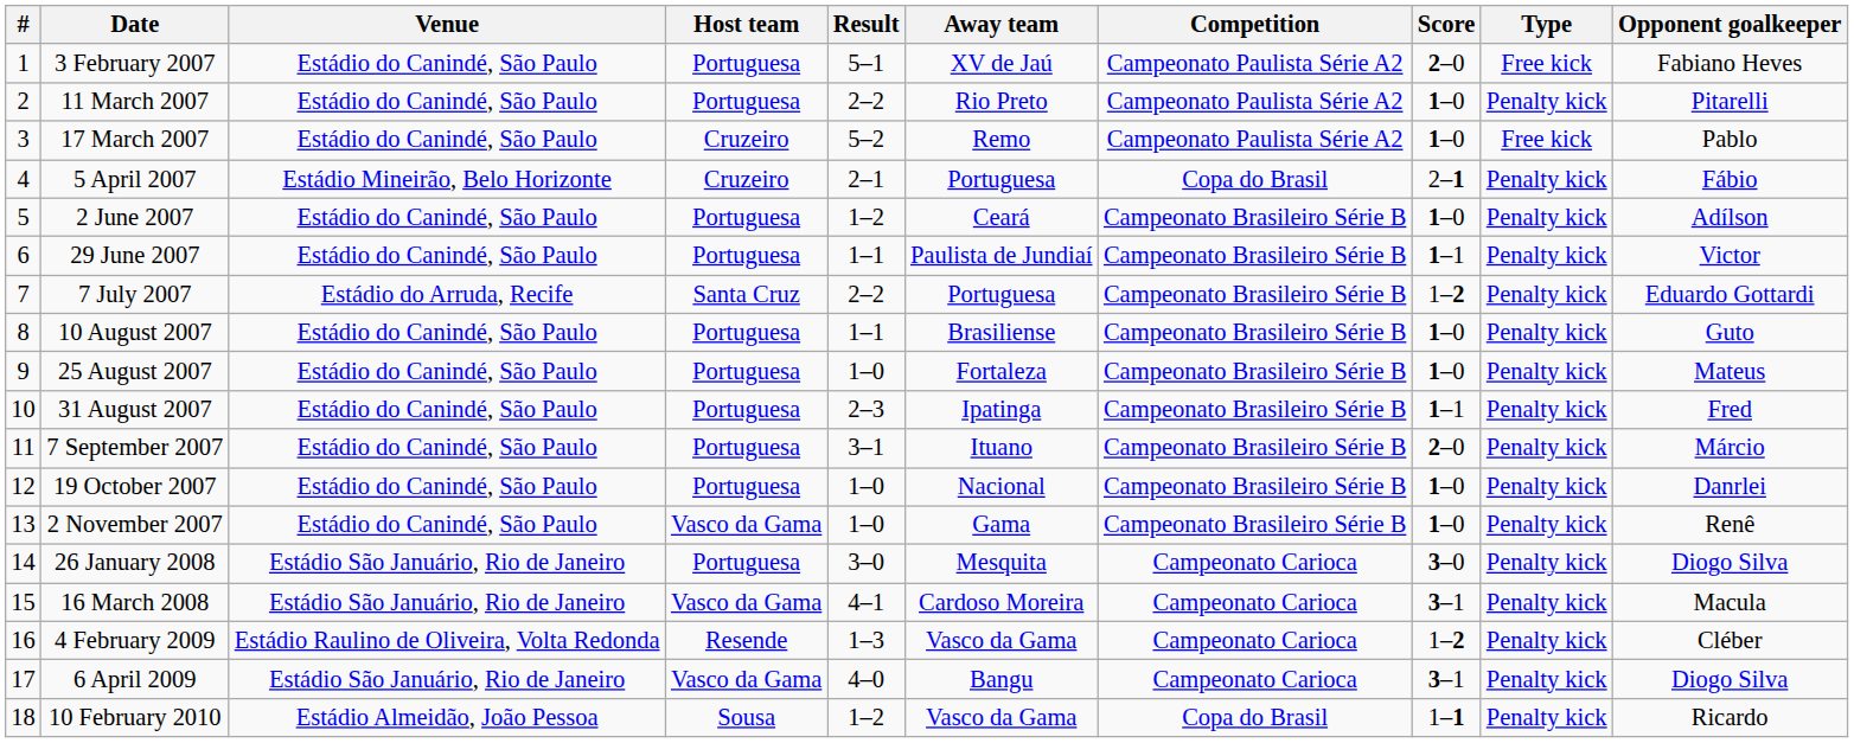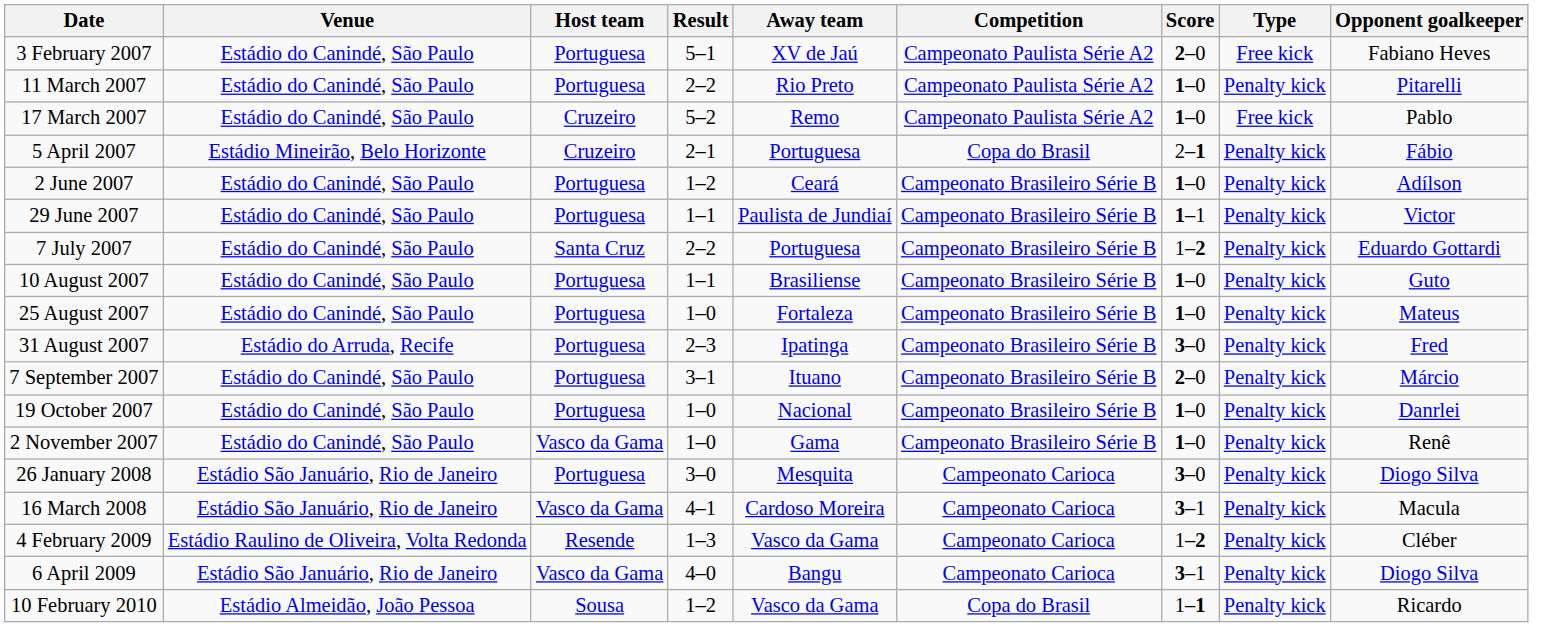 <table class="wikitable sortable" style="text-align:center">
 <tr>
-<th>#</th>
 <th>Date</th>
 <th>Venue</th>
 <th>Host team</th>
 <th>Result</th>
 <th>Away team</th>
 <th>Competition</th>
 <th>Score</th>
 <th>Type</th>
 <th>Opponent goalkeeper</th>
 </tr>
 <tr>
-<td>1</td>
 <td>3 February 2007</td>
 <td><a href='#'>Estádio do Canindé</a>, <a href='#'>São Paulo</a></td>
 <td><a href='#'>Portuguesa</a></td>
 <td>5–1</td>
 <td><a href='#'>XV de Jaú</a></td>
 <td><a href='#'>Campeonato Paulista Série A2</a></td>
 <td><strong>2</strong>–0</td>
 <td><a href='#'>Free kick</a></td>
 <td>Fabiano Heves</td>
 </tr>
 <tr>
-<td>2</td>
 <td>11 March 2007</td>
 <td><a href='#'>Estádio do Canindé</a>, <a href='#'>São Paulo</a></td>
 <td><a href='#'>Portuguesa</a></td>
 <td>2–2</td>
 <td><a href='#'>Rio Preto</a></td>
 <td><a href='#'>Campeonato Paulista Série A2</a></td>
 <td><strong>1</strong>–0</td>
 <td><a href='#'>Penalty kick</a></td>
 <td><a href='#'>Pitarelli</a></td>
 </tr>
 <tr>
-<td>3</td>
 <td>17 March 2007</td>
 <td><a href='#'>Estádio do Canindé</a>, <a href='#'>São Paulo</a></td>
 <td><a href='#'>Cruzeiro</a></td>
 <td>5–2</td>
 <td><a href='#'>Remo</a></td>
 <td><a href='#'>Campeonato Paulista Série A2</a></td>
 <td><strong>1</strong>–0</td>
 <td><a href='#'>Free kick</a></td>
 <td>Pablo</td>
 </tr>
 <tr>
-<td>4</td>
 <td>5 April 2007</td>
 <td><a href='#'>Estádio Mineirão</a>, <a href='#'>Belo Horizonte</a></td>
 <td><a href='#'>Cruzeiro</a></td>
 <td>2–1</td>
 <td><a href='#'>Portuguesa</a></td>
 <td><a href='#'>Copa do Brasil</a></td>
 <td>2–<strong>1</strong></td>
 <td><a href='#'>Penalty kick</a></td>
 <td><a href='#'>Fábio</a></td>
 </tr>
 <tr>
-<td>5</td>
 <td>2 June 2007</td>
 <td><a href='#'>Estádio do Canindé</a>, <a href='#'>São Paulo</a></td>
 <td><a href='#'>Portuguesa</a></td>
 <td>1–2</td>
 <td><a href='#'>Ceará</a></td>
 <td><a href='#'>Campeonato Brasileiro Série B</a></td>
 <td><strong>1</strong>–0</td>
 <td><a href='#'>Penalty kick</a></td>
 <td><a href='#'>Adílson</a></td>
 </tr>
 <tr>
-<td>6</td>
 <td>29 June 2007</td>
 <td><a href='#'>Estádio do Canindé</a>, <a href='#'>São Paulo</a></td>
 <td><a href='#'>Portuguesa</a></td>
 <td>1–1</td>
 <td><a href='#'>Paulista de Jundiaí</a></td>
 <td><a href='#'>Campeonato Brasileiro Série B</a></td>
 <td><strong>1</strong>–1</td>
 <td><a href='#'>Penalty kick</a></td>
 <td><a href='#'>Victor</a></td>
 </tr>
 <tr>
-<td>7</td>
 <td>7 July 2007</td>
-<td><a href='#'>Estádio do Arruda</a>, <a href='#'>Recife</a></td>
+<td><a href='#'>Estádio do Canindé</a>, <a href='#'>São Paulo</a></td>
 <td><a href='#'>Santa Cruz</a></td>
 <td>2–2</td>
 <td><a href='#'>Portuguesa</a></td>
 <td><a href='#'>Campeonato Brasileiro Série B</a></td>
 <td>1–<strong>2</strong></td>
 <td><a href='#'>Penalty kick</a></td>
 <td><a href='#'>Eduardo Gottardi</a></td>
 </tr>
 <tr>
-<td>8</td>
 <td>10 August 2007</td>
 <td><a href='#'>Estádio do Canindé</a>, <a href='#'>São Paulo</a></td>
 <td><a href='#'>Portuguesa</a></td>
 <td>1–1</td>
 <td><a href='#'>Brasiliense</a></td>
 <td><a href='#'>Campeonato Brasileiro Série B</a></td>
 <td><strong>1</strong>–0</td>
 <td><a href='#'>Penalty kick</a></td>
 <td><a href='#'>Guto</a></td>
 </tr>
 <tr>
-<td>9</td>
 <td>25 August 2007</td>
 <td><a href='#'>Estádio do Canindé</a>, <a href='#'>São Paulo</a></td>
 <td><a href='#'>Portuguesa</a></td>
 <td>1–0</td>
 <td><a href='#'>Fortaleza</a></td>
 <td><a href='#'>Campeonato Brasileiro Série B</a></td>
 <td><strong>1</strong>–0</td>
 <td><a href='#'>Penalty kick</a></td>
 <td><a href='#'>Mateus</a></td>
 </tr>
 <tr>
-<td>10</td>
 <td>31 August 2007</td>
-<td><a href='#'>Estádio do Canindé</a>, <a href='#'>São Paulo</a></td>
+<td><a href='#'>Estádio do Arruda</a>, <a href='#'>Recife</a></td>
 <td><a href='#'>Portuguesa</a></td>
 <td>2–3</td>
 <td><a href='#'>Ipatinga</a></td>
 <td><a href='#'>Campeonato Brasileiro Série B</a></td>
-<td><strong>1</strong>–1</td>
+<td><strong>3</strong>–0</td>
 <td><a href='#'>Penalty kick</a></td>
 <td><a href='#'>Fred</a></td>
 </tr>
 <tr>
-<td>11</td>
 <td>7 September 2007</td>
 <td><a href='#'>Estádio do Canindé</a>, <a href='#'>São Paulo</a></td>
 <td><a href='#'>Portuguesa</a></td>
 <td>3–1</td>
 <td><a href='#'>Ituano</a></td>
 <td><a href='#'>Campeonato Brasileiro Série B</a></td>
 <td><strong>2</strong>–0</td>
 <td><a href='#'>Penalty kick</a></td>
 <td><a href='#'>Márcio</a></td>
 </tr>
 <tr>
-<td>12</td>
 <td>19 October 2007</td>
 <td><a href='#'>Estádio do Canindé</a>, <a href='#'>São Paulo</a></td>
 <td><a href='#'>Portuguesa</a></td>
 <td>1–0</td>
 <td><a href='#'>Nacional</a></td>
 <td><a href='#'>Campeonato Brasileiro Série B</a></td>
 <td><strong>1</strong>–0</td>
 <td><a href='#'>Penalty kick</a></td>
 <td><a href='#'>Danrlei</a></td>
 </tr>
 <tr>
-<td>13</td>
 <td>2 November 2007</td>
 <td><a href='#'>Estádio do Canindé</a>, <a href='#'>São Paulo</a></td>
 <td><a href='#'>Vasco da Gama</a></td>
 <td>1–0</td>
 <td><a href='#'>Gama</a></td>
 <td><a href='#'>Campeonato Brasileiro Série B</a></td>
 <td><strong>1</strong>–0</td>
 <td><a href='#'>Penalty kick</a></td>
 <td>Renê</td>
 </tr>
 <tr>
-<td>14</td>
 <td>26 January 2008</td>
 <td><a href='#'>Estádio São Januário</a>, <a href='#'>Rio de Janeiro</a></td>
 <td><a href='#'>Portuguesa</a></td>
 <td>3–0</td>
 <td><a href='#'>Mesquita</a></td>
 <td><a href='#'>Campeonato Carioca</a></td>
 <td><strong>3</strong>–0</td>
 <td><a href='#'>Penalty kick</a></td>
 <td><a href='#'>Diogo Silva</a></td>
 </tr>
 <tr>
-<td>15</td>
 <td>16 March 2008</td>
 <td><a href='#'>Estádio São Januário</a>, <a href='#'>Rio de Janeiro</a></td>
 <td><a href='#'>Vasco da Gama</a></td>
 <td>4–1</td>
 <td><a href='#'>Cardoso Moreira</a></td>
 <td><a href='#'>Campeonato Carioca</a></td>
 <td><strong>3</strong>–1</td>
 <td><a href='#'>Penalty kick</a></td>
 <td>Macula</td>
 </tr>
 <tr>
-<td>16</td>
 <td>4 February 2009</td>
 <td><a href='#'>Estádio Raulino de Oliveira</a>, <a href='#'>Volta Redonda</a></td>
 <td><a href='#'>Resende</a></td>
 <td>1–3</td>
 <td><a href='#'>Vasco da Gama</a></td>
 <td><a href='#'>Campeonato Carioca</a></td>
 <td>1–<strong>2</strong></td>
 <td><a href='#'>Penalty kick</a></td>
 <td>Cléber</td>
 </tr>
 <tr>
-<td>17</td>
 <td>6 April 2009</td>
 <td><a href='#'>Estádio São Januário</a>, <a href='#'>Rio de Janeiro</a></td>
 <td><a href='#'>Vasco da Gama</a></td>
 <td>4–0</td>
 <td><a href='#'>Bangu</a></td>
 <td><a href='#'>Campeonato Carioca</a></td>
 <td><strong>3</strong>–1</td>
 <td><a href='#'>Penalty kick</a></td>
 <td><a href='#'>Diogo Silva</a></td>
 </tr>
 <tr>
-<td>18</td>
 <td>10 February 2010</td>
 <td><a href='#'>Estádio Almeidão</a>, <a href='#'>João Pessoa</a></td>
 <td><a href='#'>Sousa</a></td>
 <td>1–2</td>
 <td><a href='#'>Vasco da Gama</a></td>
 <td><a href='#'>Copa do Brasil</a></td>
 <td>1–<strong>1</strong></td>
 <td><a href='#'>Penalty kick</a></td>
 <td>Ricardo</td>
 </tr>
 </table>
